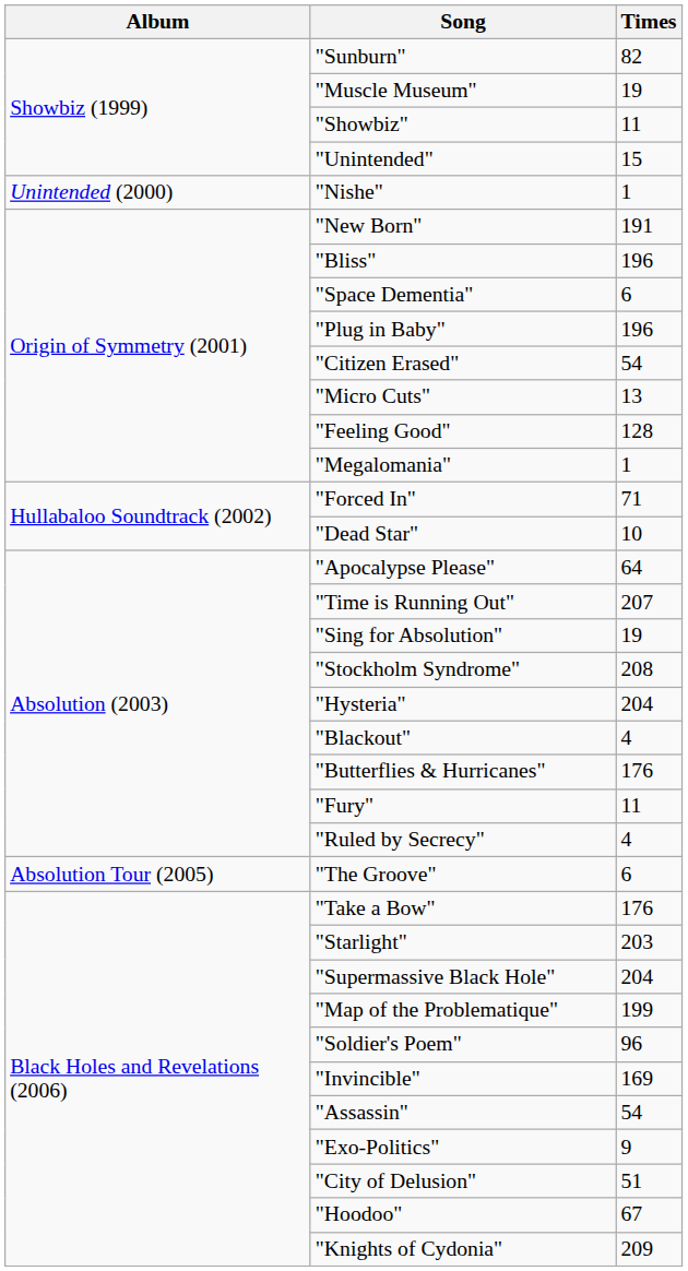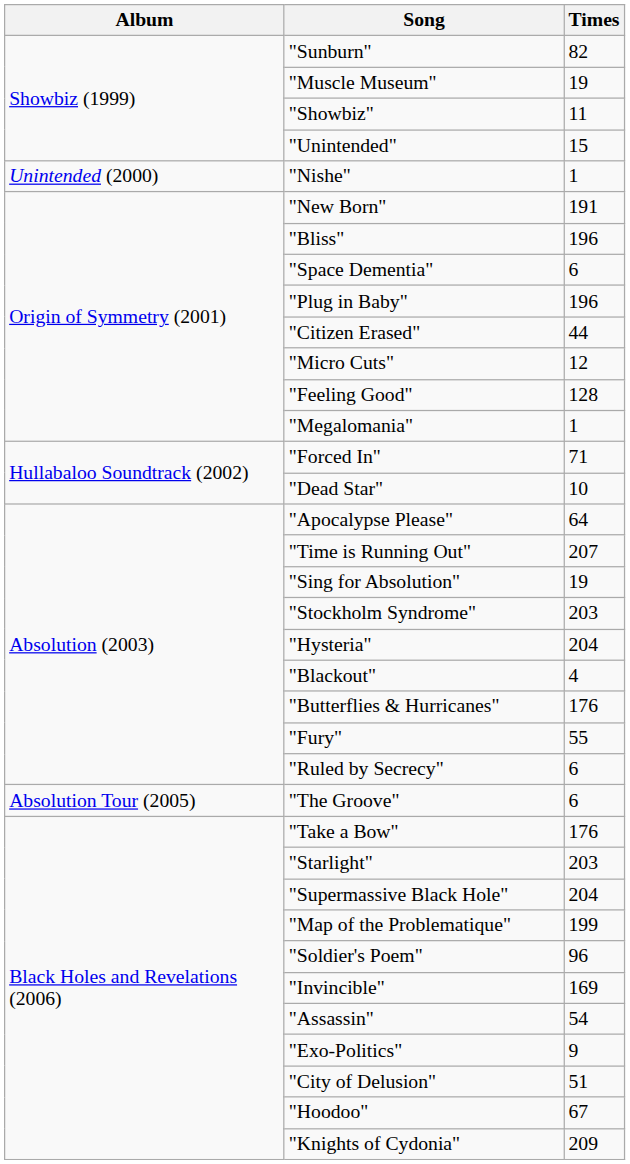 <table class="wikitable sortable">
 <tr>
 <th style="width:220px;">Album</th>
 <th style="width:220px;">Song</th>
 <th style="width:20px;">Times</th>
 </tr>
 <tr>
 <td rowspan="4"><a href='#'>Showbiz</a> (1999)</td>
 <td>"Sunburn"</td>
 <td>82</td>
 </tr>
 <tr>
 <td>"Muscle Museum"</td>
 <td>19</td>
 </tr>
 <tr>
 <td>"Showbiz"</td>
 <td>11</td>
 </tr>
 <tr>
 <td>"Unintended"</td>
 <td>15</td>
 </tr>
 <tr>
 <td rowspan="1"><em><a href='#'>Unintended</a></em> (2000)</td>
 <td>"Nishe"</td>
 <td>1</td>
 </tr>
 <tr>
 <td rowspan="8"><a href='#'>Origin of Symmetry</a> (2001)</td>
 <td>"New Born"</td>
 <td>191</td>
 </tr>
 <tr>
 <td>"Bliss"</td>
 <td>196</td>
 </tr>
 <tr>
 <td>"Space Dementia"</td>
 <td>6</td>
 </tr>
 <tr>
 <td>"Plug in Baby"</td>
 <td>196</td>
 </tr>
 <tr>
 <td>"Citizen Erased"</td>
-<td>54</td>
+<td>44</td>
 </tr>
 <tr>
 <td>"Micro Cuts"</td>
-<td>13</td>
+<td>12</td>
 </tr>
 <tr>
 <td>"Feeling Good"</td>
 <td>128</td>
 </tr>
 <tr>
 <td>"Megalomania"</td>
 <td>1</td>
 </tr>
 <tr>
 <td rowspan="2"><a href='#'>Hullabaloo Soundtrack</a> (2002)</td>
 <td>"Forced In"</td>
 <td>71</td>
 </tr>
 <tr>
 <td>"Dead Star"</td>
 <td>10</td>
 </tr>
 <tr>
 <td rowspan="9"><a href='#'>Absolution</a> (2003)</td>
 <td>"Apocalypse Please"</td>
 <td>64</td>
 </tr>
 <tr>
 <td>"Time is Running Out"</td>
 <td>207</td>
 </tr>
 <tr>
 <td>"Sing for Absolution"</td>
 <td>19</td>
 </tr>
 <tr>
 <td>"Stockholm Syndrome"</td>
-<td>208</td>
+<td>203</td>
 </tr>
 <tr>
 <td>"Hysteria"</td>
 <td>204</td>
 </tr>
 <tr>
 <td>"Blackout"</td>
 <td>4</td>
 </tr>
 <tr>
 <td>"Butterflies & Hurricanes"</td>
 <td>176</td>
 </tr>
 <tr>
 <td>"Fury"</td>
-<td>11</td>
+<td>55</td>
 </tr>
 <tr>
 <td>"Ruled by Secrecy"</td>
-<td>4</td>
+<td>6</td>
 </tr>
 <tr>
 <td rowspan="1"><a href='#'>Absolution Tour</a> (2005)</td>
 <td>"The Groove"</td>
 <td>6</td>
 </tr>
 <tr>
 <td rowspan="11"><a href='#'>Black Holes and Revelations</a> (2006)</td>
 <td>"Take a Bow"</td>
 <td>176</td>
 </tr>
 <tr>
 <td>"Starlight"</td>
 <td>203</td>
 </tr>
 <tr>
 <td>"Supermassive Black Hole"</td>
 <td>204</td>
 </tr>
 <tr>
 <td>"Map of the Problematique"</td>
 <td>199</td>
 </tr>
 <tr>
 <td>"Soldier's Poem"</td>
 <td>96</td>
 </tr>
 <tr>
 <td>"Invincible"</td>
 <td>169</td>
 </tr>
 <tr>
 <td>"Assassin"</td>
 <td>54</td>
 </tr>
 <tr>
 <td>"Exo-Politics"</td>
 <td>9</td>
 </tr>
 <tr>
 <td>"City of Delusion"</td>
 <td>51</td>
 </tr>
 <tr>
 <td>"Hoodoo"</td>
 <td>67</td>
 </tr>
 <tr>
 <td>"Knights of Cydonia"</td>
 <td>209</td>
 </tr>
 </table>
